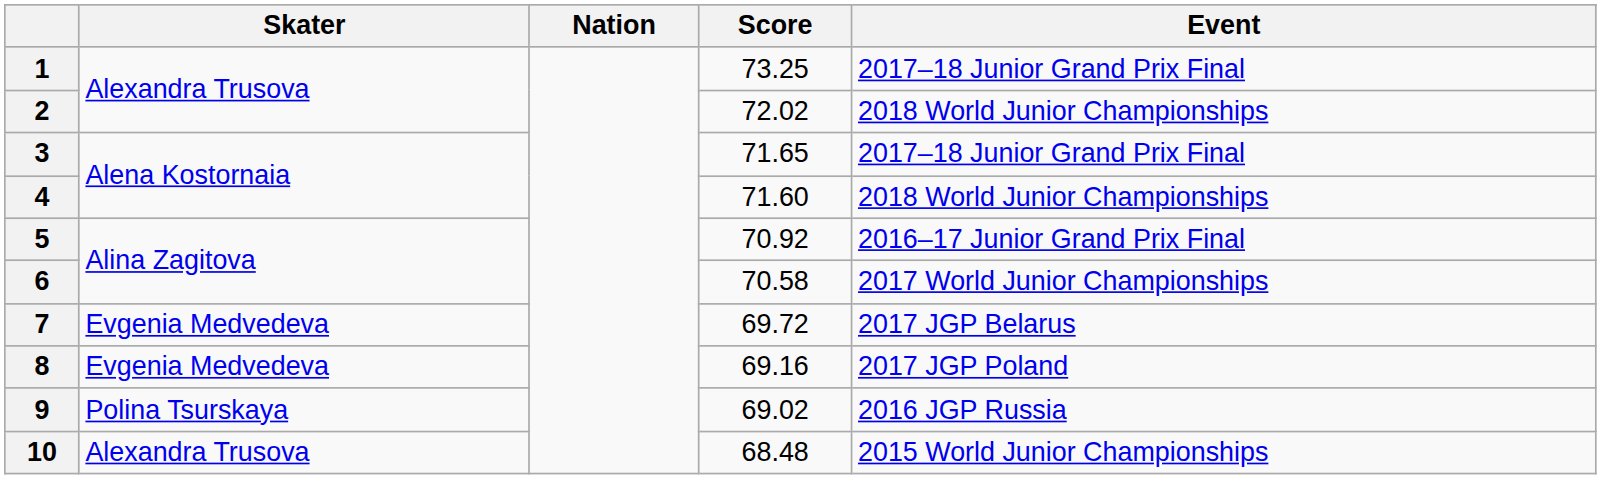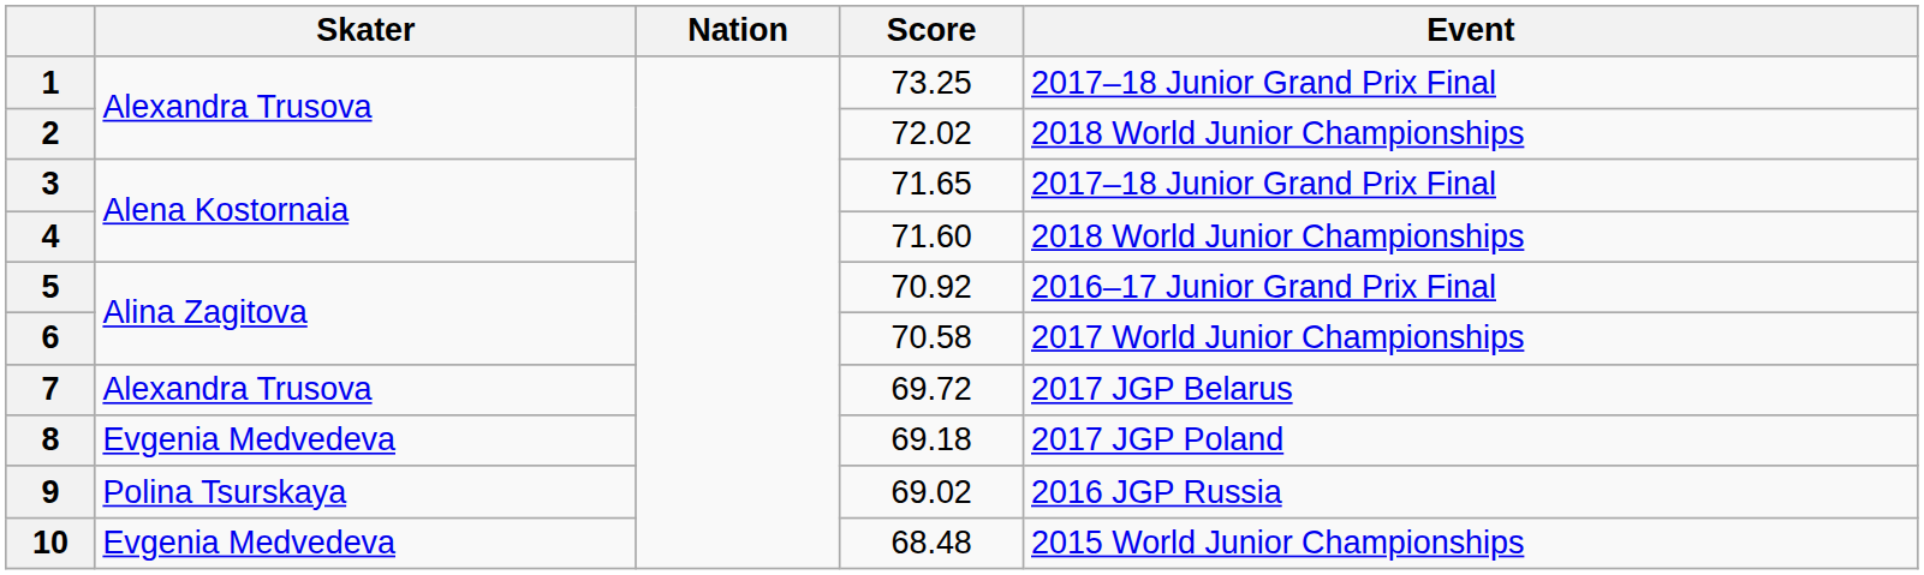 <table class="wikitable unsortable" style="text-align:left; width:75%">
 <tr>
 <th scope="col"></th>
 <th scope="col">Skater</th>
 <th scope="col">Nation</th>
 <th scope="col">Score</th>
 <th scope="col">Event</th>
 </tr>
 <tr>
 <th scope="row">1</th>
 <td rowspan="2"><a href='#'>Alexandra Trusova</a></td>
 <td rowspan="10"></td>
 <td style="text-align:center">73.25</td>
 <td><a href='#'>2017–18 Junior Grand Prix Final</a></td>
 </tr>
 <tr>
 <th scope="row">2</th>
 <td style="text-align:center">72.02</td>
 <td><a href='#'>2018 World Junior Championships</a></td>
 </tr>
 <tr>
 <th scope="row">3</th>
 <td rowspan="2"><a href='#'>Alena Kostornaia</a></td>
 <td style="text-align:center">71.65</td>
 <td><a href='#'>2017–18 Junior Grand Prix Final</a></td>
 </tr>
 <tr>
 <th scope="row">4</th>
 <td style="text-align:center">71.60</td>
 <td><a href='#'>2018 World Junior Championships</a></td>
 </tr>
 <tr>
 <th scope="row">5</th>
 <td rowspan="2"><a href='#'>Alina Zagitova</a></td>
 <td style="text-align:center">70.92</td>
 <td><a href='#'>2016–17 Junior Grand Prix Final</a></td>
 </tr>
 <tr>
 <th scope="row">6</th>
 <td style="text-align:center">70.58</td>
 <td><a href='#'>2017 World Junior Championships</a></td>
 </tr>
 <tr>
 <th scope="row">7</th>
-<td><a href='#'>Evgenia Medvedeva</a></td>
+<td><a href='#'>Alexandra Trusova</a></td>
 <td style="text-align:center">69.72</td>
 <td><a href='#'>2017 JGP Belarus</a></td>
 </tr>
 <tr>
 <th scope="row">8</th>
 <td><a href='#'>Evgenia Medvedeva</a></td>
-<td style="text-align:center">69.16</td>
+<td style="text-align:center">69.18</td>
 <td><a href='#'>2017 JGP Poland</a></td>
 </tr>
 <tr>
 <th scope="row">9</th>
 <td><a href='#'>Polina Tsurskaya</a></td>
 <td style="text-align:center">69.02</td>
 <td><a href='#'>2016 JGP Russia</a></td>
 </tr>
 <tr>
 <th scope="row">10</th>
-<td><a href='#'>Alexandra Trusova</a></td>
+<td><a href='#'>Evgenia Medvedeva</a></td>
 <td style="text-align:center">68.48</td>
 <td><a href='#'>2015 World Junior Championships</a></td>
 </tr>
 </table>
